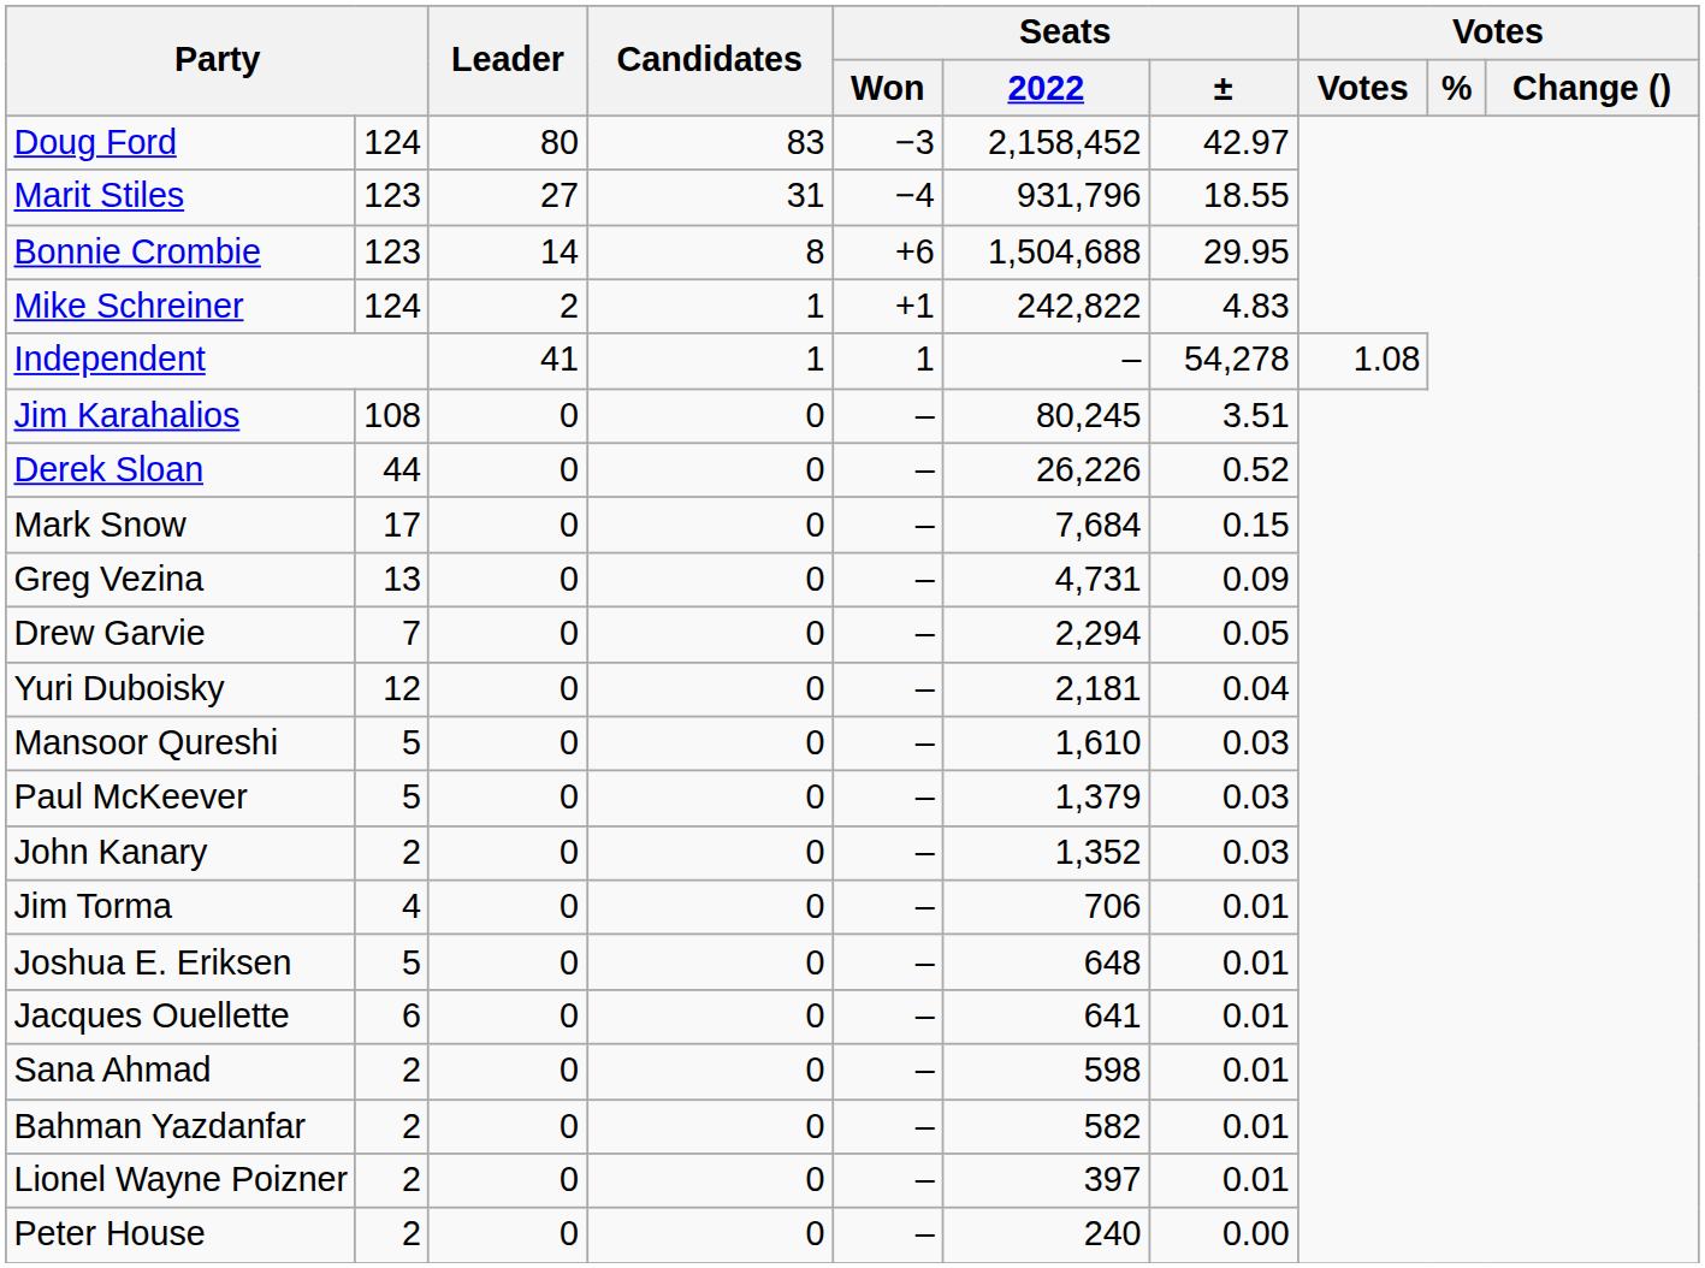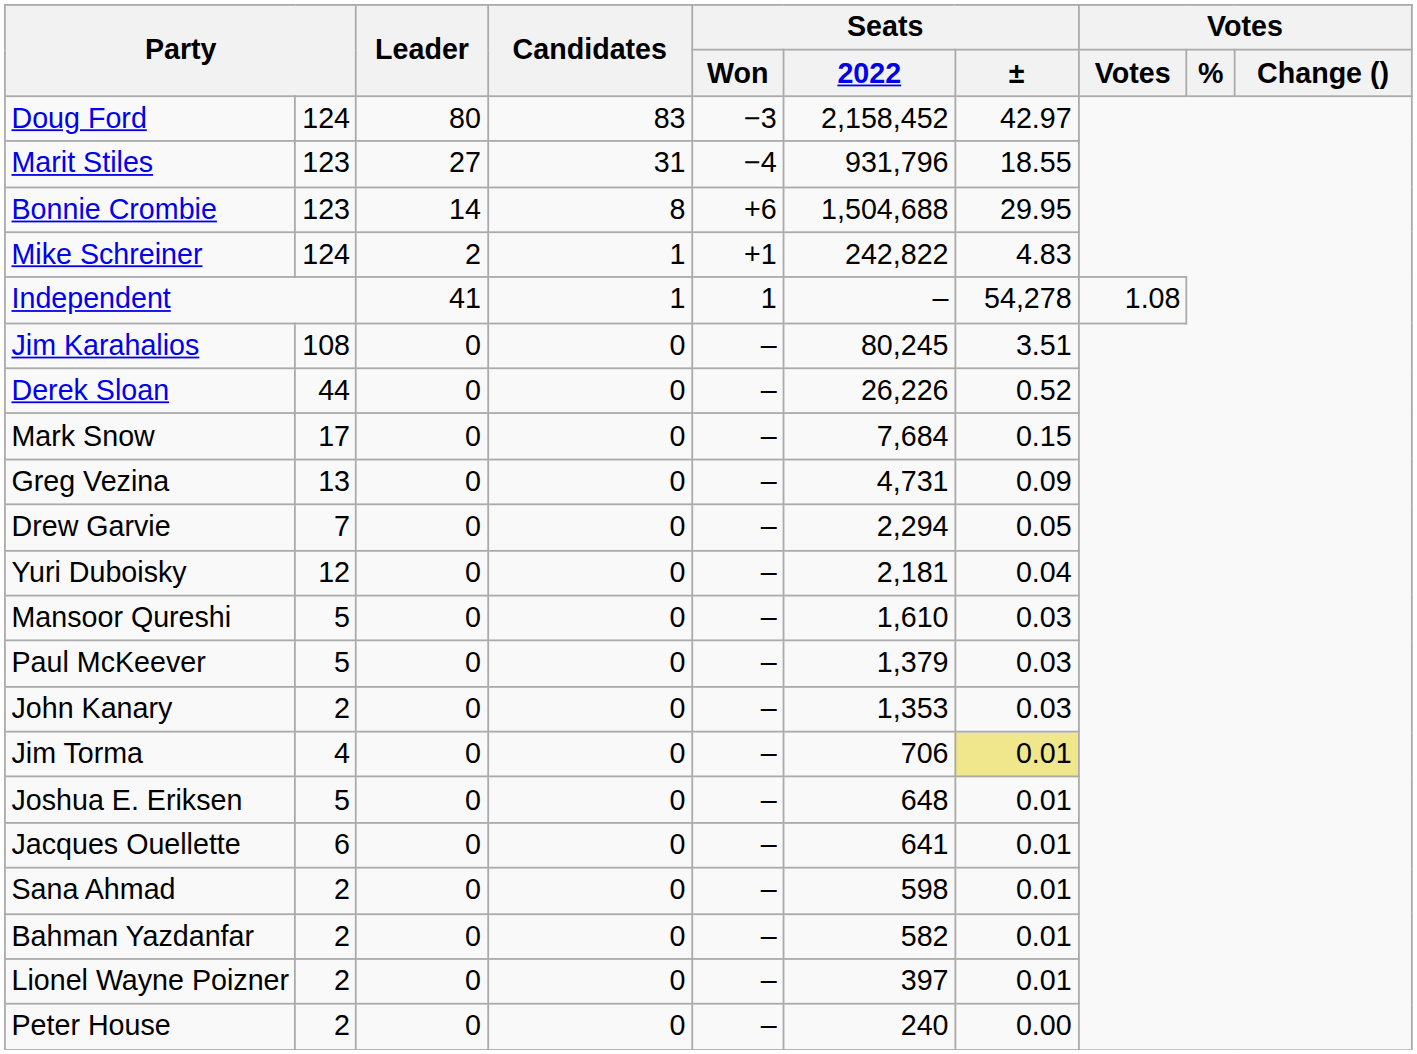 <table class="wikitable" style="text-align:right;">
 <tr>
 <th rowspan="2" colspan="2" style="width:25%">Party</th>
 <th rowspan="2">Leader</th>
 <th rowspan="2">Candidates</th>
 <th colspan="3">Seats</th>
 <th colspan="3">Votes</th>
 </tr>
 <tr>
 <th>Won</th>
 <th><a href='#'>2022</a></th>
 <th>±</th>
 <th>Votes</th>
 <th>%</th>
 <th>Change ()</th>
 </tr>
 <tr>
 <td style="text-align:left;"><a href='#'>Doug Ford</a></td>
 <td>124</td>
 <td>80</td>
 <td>83</td>
 <td>−3</td>
 <td>2,158,452</td>
 <td>42.97</td>
 </tr>
 <tr>
 <td style="text-align:left;"><a href='#'>Marit Stiles</a></td>
 <td>123</td>
 <td>27</td>
 <td>31</td>
 <td>−4</td>
 <td>931,796</td>
 <td>18.55</td>
 </tr>
 <tr>
 <td style="text-align:left;"><a href='#'>Bonnie Crombie</a></td>
 <td>123</td>
 <td>14</td>
 <td>8</td>
 <td>+6</td>
 <td>1,504,688</td>
 <td>29.95</td>
 </tr>
 <tr>
 <td style="text-align:left;"><a href='#'>Mike Schreiner</a></td>
 <td>124</td>
 <td>2</td>
 <td>1</td>
 <td>+1</td>
 <td>242,822</td>
 <td>4.83</td>
 </tr>
 <tr>
 <td style="text-align:left;" colspan="2"><a href='#'>Independent</a></td>
 <td>41</td>
 <td>1</td>
 <td>1</td>
 <td>–</td>
 <td>54,278</td>
 <td>1.08</td>
 </tr>
 <tr>
 <td style="text-align:left;"><a href='#'>Jim Karahalios</a></td>
 <td>108</td>
 <td>0</td>
 <td>0</td>
 <td>–</td>
 <td>80,245</td>
 <td>3.51</td>
 </tr>
 <tr>
 <td style="text-align:left;"><a href='#'>Derek Sloan</a></td>
 <td>44</td>
 <td>0</td>
 <td>0</td>
 <td>–</td>
 <td>26,226</td>
 <td>0.52</td>
 </tr>
 <tr>
 <td style="text-align:left;">Mark Snow</td>
 <td>17</td>
 <td>0</td>
 <td>0</td>
 <td>–</td>
 <td>7,684</td>
 <td>0.15</td>
 </tr>
 <tr>
 <td style="text-align:left;">Greg Vezina</td>
 <td>13</td>
 <td>0</td>
 <td>0</td>
 <td>–</td>
 <td>4,731</td>
 <td>0.09</td>
 </tr>
 <tr>
 <td style="text-align:left;">Drew Garvie</td>
 <td>7</td>
 <td>0</td>
 <td>0</td>
 <td>–</td>
 <td>2,294</td>
 <td>0.05</td>
 </tr>
 <tr>
 <td style="text-align:left;">Yuri Duboisky</td>
 <td>12</td>
 <td>0</td>
 <td>0</td>
 <td>–</td>
 <td>2,181</td>
 <td>0.04</td>
 </tr>
 <tr>
 <td style="text-align:left;">Mansoor Qureshi</td>
 <td>5</td>
 <td>0</td>
 <td>0</td>
 <td>–</td>
 <td>1,610</td>
 <td>0.03</td>
 </tr>
 <tr>
 <td style="text-align:left;">Paul McKeever</td>
 <td>5</td>
 <td>0</td>
 <td>0</td>
 <td>–</td>
 <td>1,379</td>
 <td>0.03</td>
 </tr>
 <tr>
 <td style="text-align:left;">John Kanary</td>
 <td>2</td>
 <td>0</td>
 <td>0</td>
 <td>–</td>
-<td>1,352</td>
+<td>1,353</td>
 <td>0.03</td>
 </tr>
 <tr>
 <td style="text-align:left;">Jim Torma</td>
 <td>4</td>
 <td>0</td>
 <td>0</td>
 <td>–</td>
 <td>706</td>
-<td>0.01</td>
+<td style="background: khaki;">0.01</td>
 </tr>
 <tr>
 <td style="text-align:left;">Joshua E. Eriksen</td>
 <td>5</td>
 <td>0</td>
 <td>0</td>
 <td>–</td>
 <td>648</td>
 <td>0.01</td>
 </tr>
 <tr>
 <td style="text-align:left;">Jacques Ouellette</td>
 <td>6</td>
 <td>0</td>
 <td>0</td>
 <td>–</td>
 <td>641</td>
 <td>0.01</td>
 </tr>
 <tr>
 <td style="text-align:left;">Sana Ahmad</td>
 <td>2</td>
 <td>0</td>
 <td>0</td>
 <td>–</td>
 <td>598</td>
 <td>0.01</td>
 </tr>
 <tr>
 <td style="text-align:left;">Bahman Yazdanfar</td>
 <td>2</td>
 <td>0</td>
 <td>0</td>
 <td>–</td>
 <td>582</td>
 <td>0.01</td>
 </tr>
 <tr>
 <td style="text-align:left;">Lionel Wayne Poizner</td>
 <td>2</td>
 <td>0</td>
 <td>0</td>
 <td>–</td>
 <td>397</td>
 <td>0.01</td>
 </tr>
 <tr>
 <td style="text-align:left;">Peter House</td>
 <td>2</td>
 <td>0</td>
 <td>0</td>
 <td>–</td>
 <td>240</td>
 <td>0.00</td>
 </tr>
 <tr>
 </tr>
 </table>
